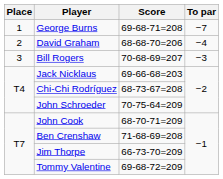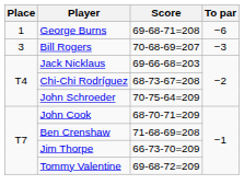 <table class="wikitable">
 <tr>
 <th>Place</th>
 <th>Player</th>
 <th>Score</th>
 <th>To par</th>
 </tr>
 <tr>
 <td align=center>1</td>
 <td> <a href='#'>George Burns</a></td>
 <td align=center>69-68-71=208</td>
-<td align=center>−7</td>
-</tr>
-<tr>
-<td align=center>2</td>
-<td> <a href='#'>David Graham</a></td>
-<td align=center>68-68-70=206</td>
-<td align=center>−4</td>
+<td align=center>−6</td>
 </tr>
 <tr>
 <td align=center>3</td>
 <td> <a href='#'>Bill Rogers</a></td>
 <td align=center>70-68-69=207</td>
 <td align=center>−3</td>
 </tr>
 <tr>
 <td rowspan="3" align=center>T4</td>
 <td> <a href='#'>Jack Nicklaus</a></td>
 <td align=center>69-66-68=203</td>
 <td rowspan="3" align=center>−2</td>
 </tr>
 <tr>
 <td> <a href='#'>Chi-Chi Rodríguez</a></td>
 <td align=center>68-73-67=208</td>
 </tr>
 <tr>
 <td> <a href='#'>John Schroeder</a></td>
 <td align=center>70-75-64=209</td>
 </tr>
 <tr>
 <td rowspan="4" align=center>T7</td>
 <td> <a href='#'>John Cook</a></td>
 <td align=center>68-70-71=209</td>
 <td rowspan="4" align=center>−1</td>
 </tr>
 <tr>
 <td> <a href='#'>Ben Crenshaw</a></td>
 <td align=center>71-68-69=208</td>
 </tr>
 <tr>
 <td> <a href='#'>Jim Thorpe</a></td>
 <td align=center>66-73-70=209</td>
 </tr>
 <tr>
 <td> <a href='#'>Tommy Valentine</a></td>
 <td align=center>69-68-72=209</td>
 </tr>
 </table>
